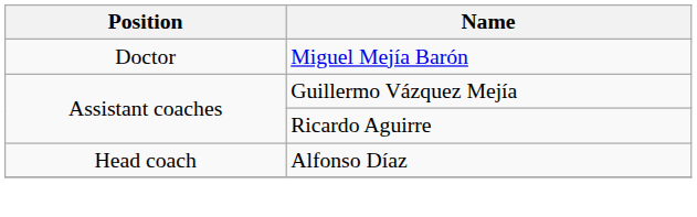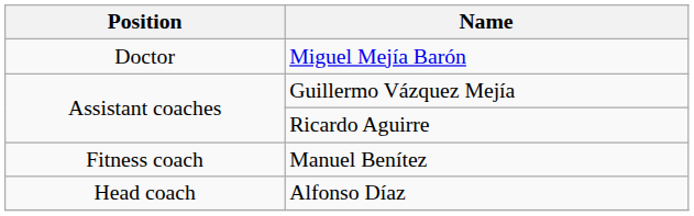 <table class="wikitable" style="text-align:center; font-size:100%; width:40%;">
 <tr>
 <th>Position</th>
 <th>Name</th>
 </tr>
 <tr>
 <td>Doctor</td>
 <td align=left> <a href='#'>Miguel Mejía Barón</a></td>
 </tr>
 <tr>
 <td rowspan=2>Assistant coaches</td>
 <td align=left> Guillermo Vázquez Mejía</td>
 </tr>
 <tr>
 <td align=left> Ricardo Aguirre</td>
 </tr>
 <tr>
+<td>Fitness coach</td>
+<td align=left> Manuel Benítez</td>
+</tr>
+<tr>
 <td>Head coach</td>
 <td align=left> Alfonso Díaz</td>
 </tr>
 <tr>
 </tr>
 </table>
